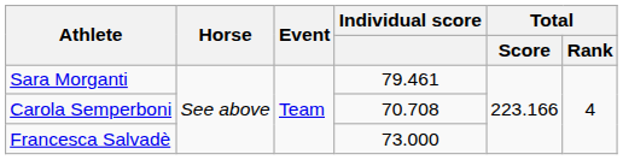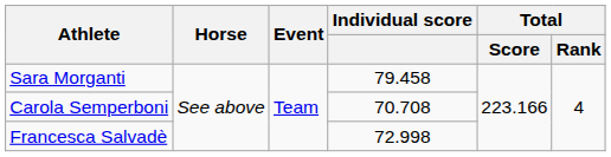 <table class=wikitable style="font-size:90%">
 <tr>
 <th rowspan="2">Athlete</th>
 <th rowspan="2">Horse</th>
 <th rowspan="2">Event</th>
 <th colspan="1">Individual score</th>
 <th colspan="2">Total</th>
 </tr>
 <tr>
 <th></th>
 <th>Score</th>
 <th>Rank</th>
 </tr>
 <tr align=center>
 <td align=left><a href='#'>Sara Morganti</a></td>
 <td align=left rowspan=3><em>See above</em></td>
 <td align=left rowspan=3><a href='#'>Team</a></td>
-<td>79.461</td>
+<td>79.458</td>
 <td rowspan="3">223.166</td>
 <td rowspan="3">4</td>
 </tr>
 <tr align=center>
 <td align=left><a href='#'>Carola Semperboni</a></td>
 <td>70.708</td>
 </tr>
 <tr align=center>
 <td align=left><a href='#'>Francesca Salvadè</a></td>
-<td>73.000</td>
+<td>72.998</td>
 </tr>
 </table>
